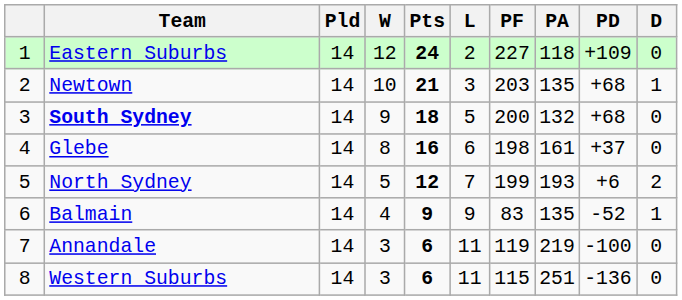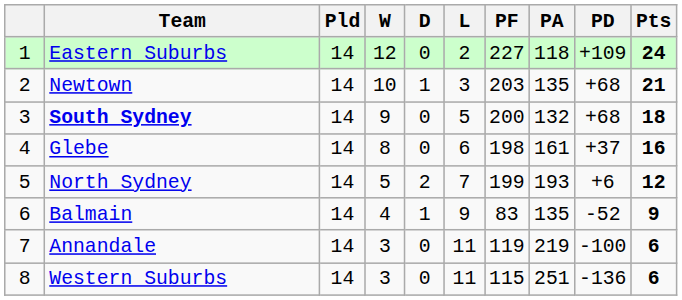 <table class="wikitable" style="text-align:center;">
 <tr>
 <th width="20"></th>
 <th width="175">Team</th>
 <th width="20">Pld</th>
 <th width="20">W</th>
-<th width="20">Pts</th>
+<th width="20">D</th>
 <th width="20">L</th>
 <th width="20">PF</th>
 <th width="20">PA</th>
 <th width="20">PD</th>
-<th width="20">D</th>
+<th width="20">Pts</th>
 </tr>
 <tr style="background: #ccffcc;">
 <td>1</td>
 <td style="text-align:left;"> <a href='#'>Eastern Suburbs</a></td>
 <td>14</td>
 <td>12</td>
-<td><strong>24</strong></td>
+<td>0</td>
 <td>2</td>
 <td>227</td>
 <td>118</td>
 <td>+109</td>
-<td>0</td>
+<td><strong>24</strong></td>
 </tr>
 <tr>
 <td>2</td>
 <td style="text-align:left;"> <a href='#'>Newtown</a></td>
 <td>14</td>
 <td>10</td>
-<td><strong>21</strong></td>
+<td>1</td>
 <td>3</td>
 <td>203</td>
 <td>135</td>
 <td>+68</td>
-<td>1</td>
+<td><strong>21</strong></td>
 </tr>
 <tr>
 <td>3</td>
 <td style="text-align:left;"><strong> <a href='#'>South Sydney</a></strong></td>
 <td>14</td>
 <td>9</td>
-<td><strong>18</strong></td>
+<td>0</td>
 <td>5</td>
 <td>200</td>
 <td>132</td>
 <td>+68</td>
-<td>0</td>
+<td><strong>18</strong></td>
 </tr>
 <tr>
 <td>4</td>
 <td style="text-align:left;"> <a href='#'>Glebe</a></td>
 <td>14</td>
 <td>8</td>
-<td><strong>16</strong></td>
+<td>0</td>
 <td>6</td>
 <td>198</td>
 <td>161</td>
 <td>+37</td>
-<td>0</td>
+<td><strong>16</strong></td>
 </tr>
 <tr>
 <td>5</td>
 <td style="text-align:left;"> <a href='#'>North Sydney</a></td>
 <td>14</td>
 <td>5</td>
-<td><strong>12</strong></td>
+<td>2</td>
 <td>7</td>
 <td>199</td>
 <td>193</td>
 <td>+6</td>
-<td>2</td>
+<td><strong>12</strong></td>
 </tr>
 <tr>
 <td>6</td>
 <td style="text-align:left;"> <a href='#'>Balmain</a></td>
 <td>14</td>
 <td>4</td>
-<td><strong>9</strong></td>
+<td>1</td>
 <td>9</td>
 <td>83</td>
 <td>135</td>
 <td>-52</td>
-<td>1</td>
+<td><strong>9</strong></td>
 </tr>
 <tr>
 <td>7</td>
 <td style="text-align:left;"> <a href='#'>Annandale</a></td>
 <td>14</td>
 <td>3</td>
-<td><strong>6</strong></td>
+<td>0</td>
 <td>11</td>
 <td>119</td>
 <td>219</td>
 <td>-100</td>
-<td>0</td>
+<td><strong>6</strong></td>
 </tr>
 <tr>
 <td>8</td>
 <td style="text-align:left;"> <a href='#'>Western Suburbs</a></td>
 <td>14</td>
 <td>3</td>
-<td><strong>6</strong></td>
+<td>0</td>
 <td>11</td>
 <td>115</td>
 <td>251</td>
 <td>-136</td>
-<td>0</td>
+<td><strong>6</strong></td>
 </tr>
 </table>
